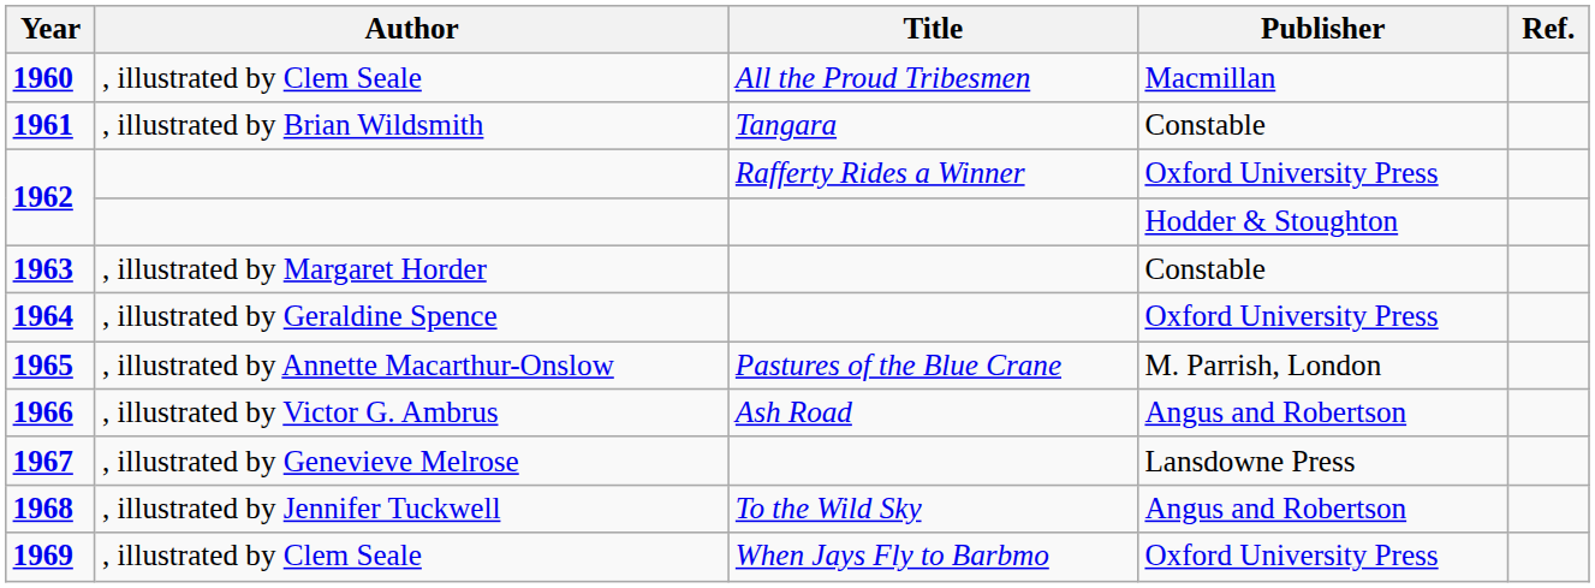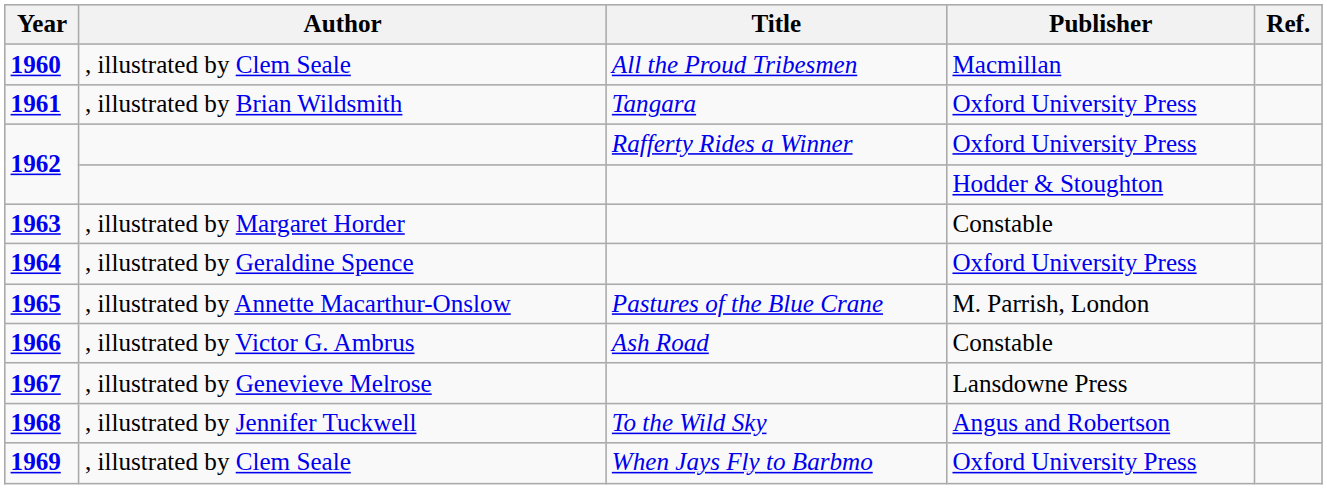 <table class="wikitable sortable mw-collapsible" width="95%">
 <tr>
 <th>Year</th>
 <th>Author</th>
 <th>Title</th>
 <th>Publisher</th>
 <th>Ref.</th>
 </tr>
 <tr>
 <td><strong><a href='#'>1960</a></strong></td>
 <td>, illustrated by <a href='#'>Clem Seale</a></td>
 <td><em><a href='#'>All the Proud Tribesmen</a></em></td>
 <td><a href='#'>Macmillan</a></td>
 <td></td>
 </tr>
 <tr>
 <td><strong><a href='#'>1961</a></strong></td>
 <td>, illustrated by <a href='#'>Brian Wildsmith</a></td>
 <td><em><a href='#'>Tangara</a></em></td>
-<td>Constable</td>
+<td><a href='#'>Oxford University Press</a></td>
 <td></td>
 </tr>
 <tr>
 <td rowspan="2"><strong><a href='#'>1962</a></strong></td>
 <td></td>
 <td><em><a href='#'>Rafferty Rides a Winner</a></em></td>
 <td><a href='#'>Oxford University Press</a></td>
 <td></td>
 </tr>
 <tr>
 <td></td>
 <td><em></em></td>
 <td><a href='#'>Hodder & Stoughton</a></td>
 <td></td>
 </tr>
 <tr>
 <td><strong><a href='#'>1963</a></strong></td>
 <td>, illustrated by <a href='#'>Margaret Horder</a></td>
 <td><em></em></td>
 <td>Constable</td>
 <td></td>
 </tr>
 <tr>
 <td><strong><a href='#'>1964</a></strong></td>
 <td>, illustrated by <a href='#'>Geraldine Spence</a></td>
 <td><em></em></td>
 <td><a href='#'>Oxford University Press</a></td>
 <td></td>
 </tr>
 <tr>
 <td><strong><a href='#'>1965</a></strong></td>
 <td>, illustrated by <a href='#'>Annette Macarthur-Onslow</a></td>
 <td><em><a href='#'>Pastures of the Blue Crane</a></em></td>
 <td>M. Parrish, London</td>
 <td></td>
 </tr>
 <tr>
 <td><strong><a href='#'>1966</a></strong></td>
 <td>, illustrated by <a href='#'>Victor G. Ambrus</a></td>
 <td><em><a href='#'>Ash Road</a></em></td>
-<td><a href='#'>Angus and Robertson</a></td>
+<td>Constable</td>
 <td></td>
 </tr>
 <tr>
 <td><strong><a href='#'>1967</a></strong></td>
 <td>, illustrated by <a href='#'>Genevieve Melrose</a></td>
 <td><em></em></td>
 <td>Lansdowne Press</td>
 <td></td>
 </tr>
 <tr>
 <td><strong><a href='#'>1968</a></strong></td>
 <td>, illustrated by <a href='#'>Jennifer Tuckwell</a></td>
 <td><em><a href='#'>To the Wild Sky</a></em></td>
 <td><a href='#'>Angus and Robertson</a></td>
 <td></td>
 </tr>
 <tr>
 <td><strong><a href='#'>1969</a></strong></td>
 <td>, illustrated by <a href='#'>Clem Seale</a></td>
 <td><em><a href='#'>When Jays Fly to Barbmo</a></em></td>
 <td><a href='#'>Oxford University Press</a></td>
 <td></td>
 </tr>
 </table>
